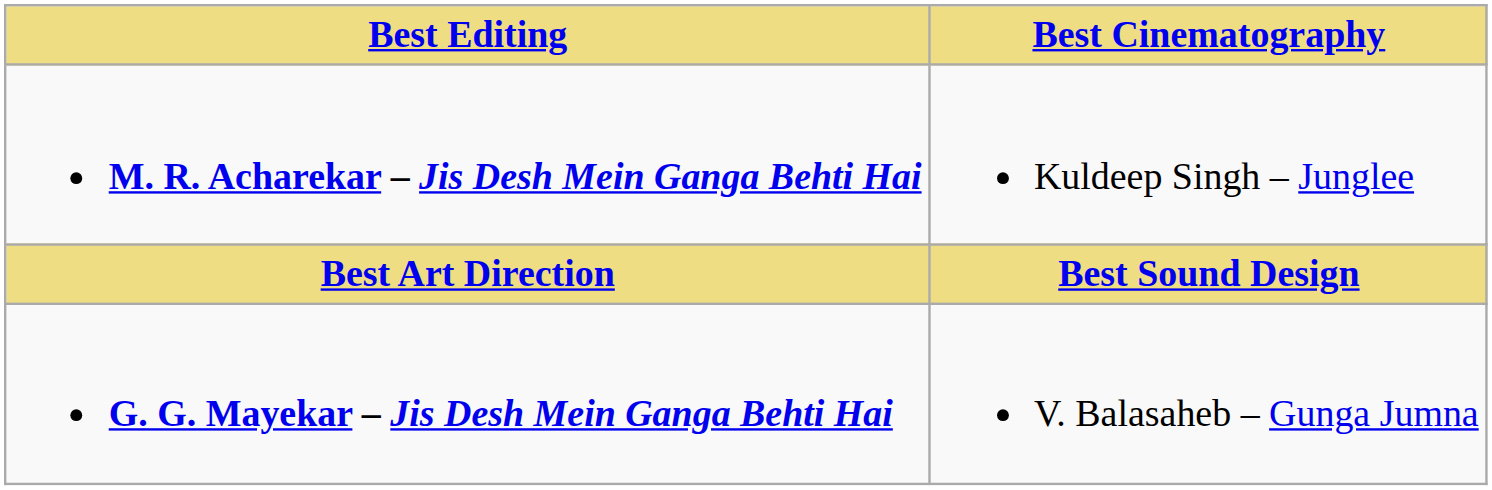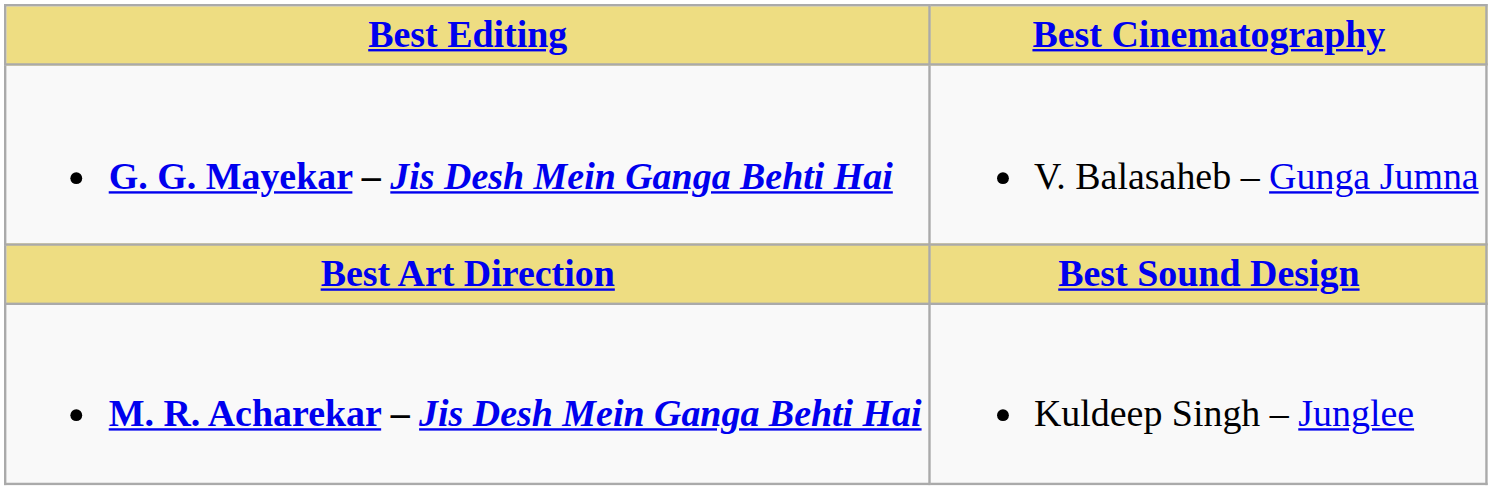 <table class="wikitable">
 <tr>
 <th style="background:#EEDD82;"><a href='#'>Best Editing</a></th>
 <th style="background:#EEDD82;"><a href='#'>Best Cinematography</a></th>
 </tr>
 <tr>
-<td><br><ul><li><strong><a href='#'>M. R. Acharekar</a> – <em><a href='#'>Jis Desh Mein Ganga Behti Hai</a><strong><em></li></ul></td>
-<td><br><ul><li></strong>Kuldeep Singh – </em><a href='#'>Junglee</a></em></strong></li></ul></td>
+<td><br><ul><li><strong><a href='#'>G. G. Mayekar</a> – <em><a href='#'>Jis Desh Mein Ganga Behti Hai</a><strong><em></li></ul></td>
+<td><br><ul><li></strong>V. Balasaheb – </em><a href='#'>Gunga Jumna</a></em></strong></li></ul></td>
 </tr>
 <tr>
 <th style="background:#EEDD82;"><a href='#'>Best Art Direction</a></th>
 <th style="background:#EEDD82;"><a href='#'>Best Sound Design</a></th>
 </tr>
 <tr>
-<td><br><ul><li><strong><a href='#'>G. G. Mayekar</a> – <em><a href='#'>Jis Desh Mein Ganga Behti Hai</a><strong><em></li></ul></td>
-<td><br><ul><li></strong>V. Balasaheb – </em><a href='#'>Gunga Jumna</a></em></strong></li></ul></td>
+<td><br><ul><li><strong><a href='#'>M. R. Acharekar</a> – <em><a href='#'>Jis Desh Mein Ganga Behti Hai</a><strong><em></li></ul></td>
+<td><br><ul><li></strong>Kuldeep Singh – </em><a href='#'>Junglee</a></em></strong></li></ul></td>
 </tr>
 </table>
